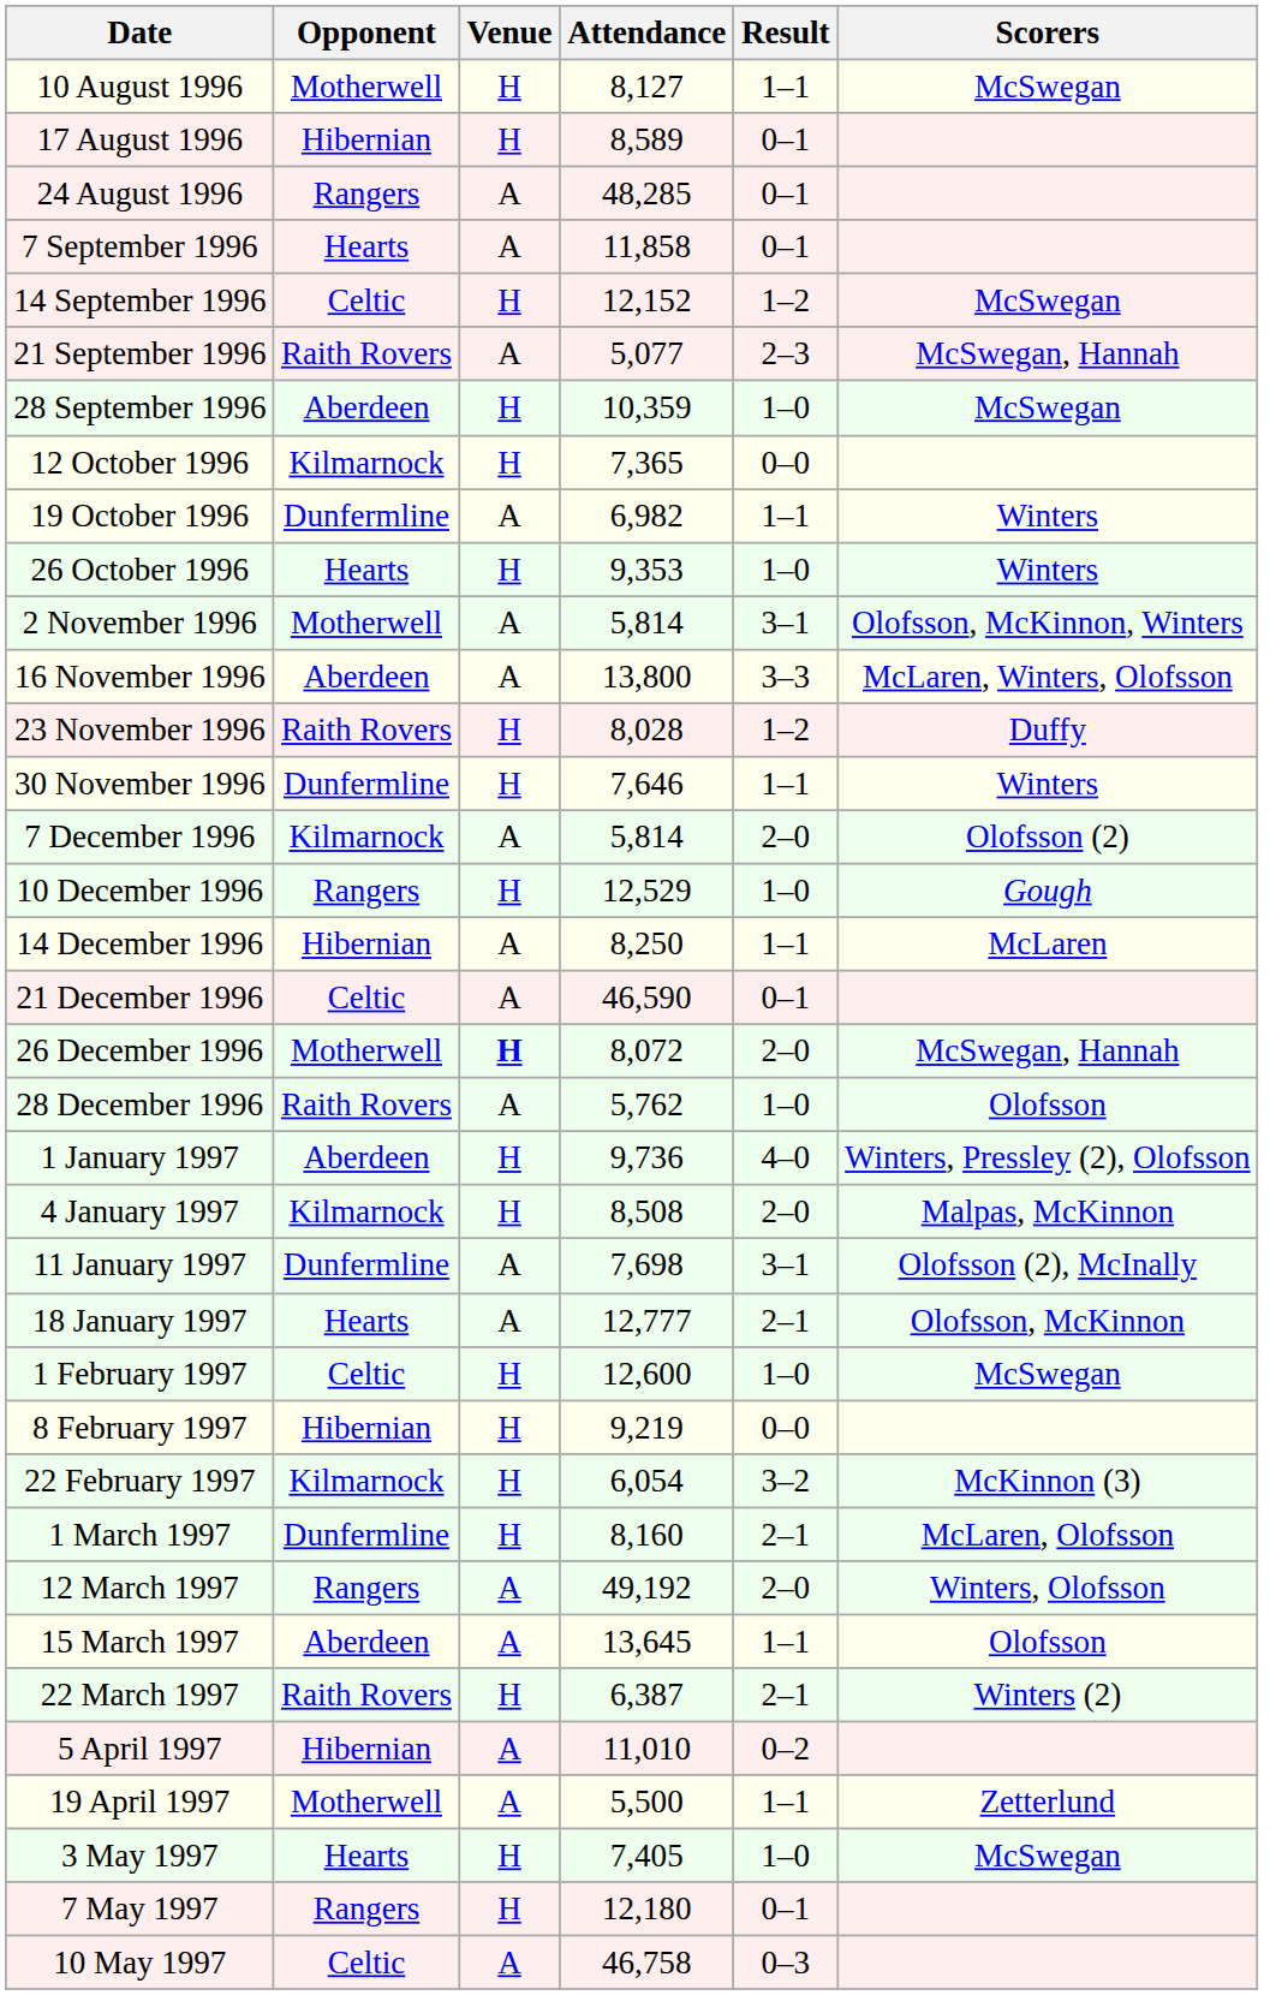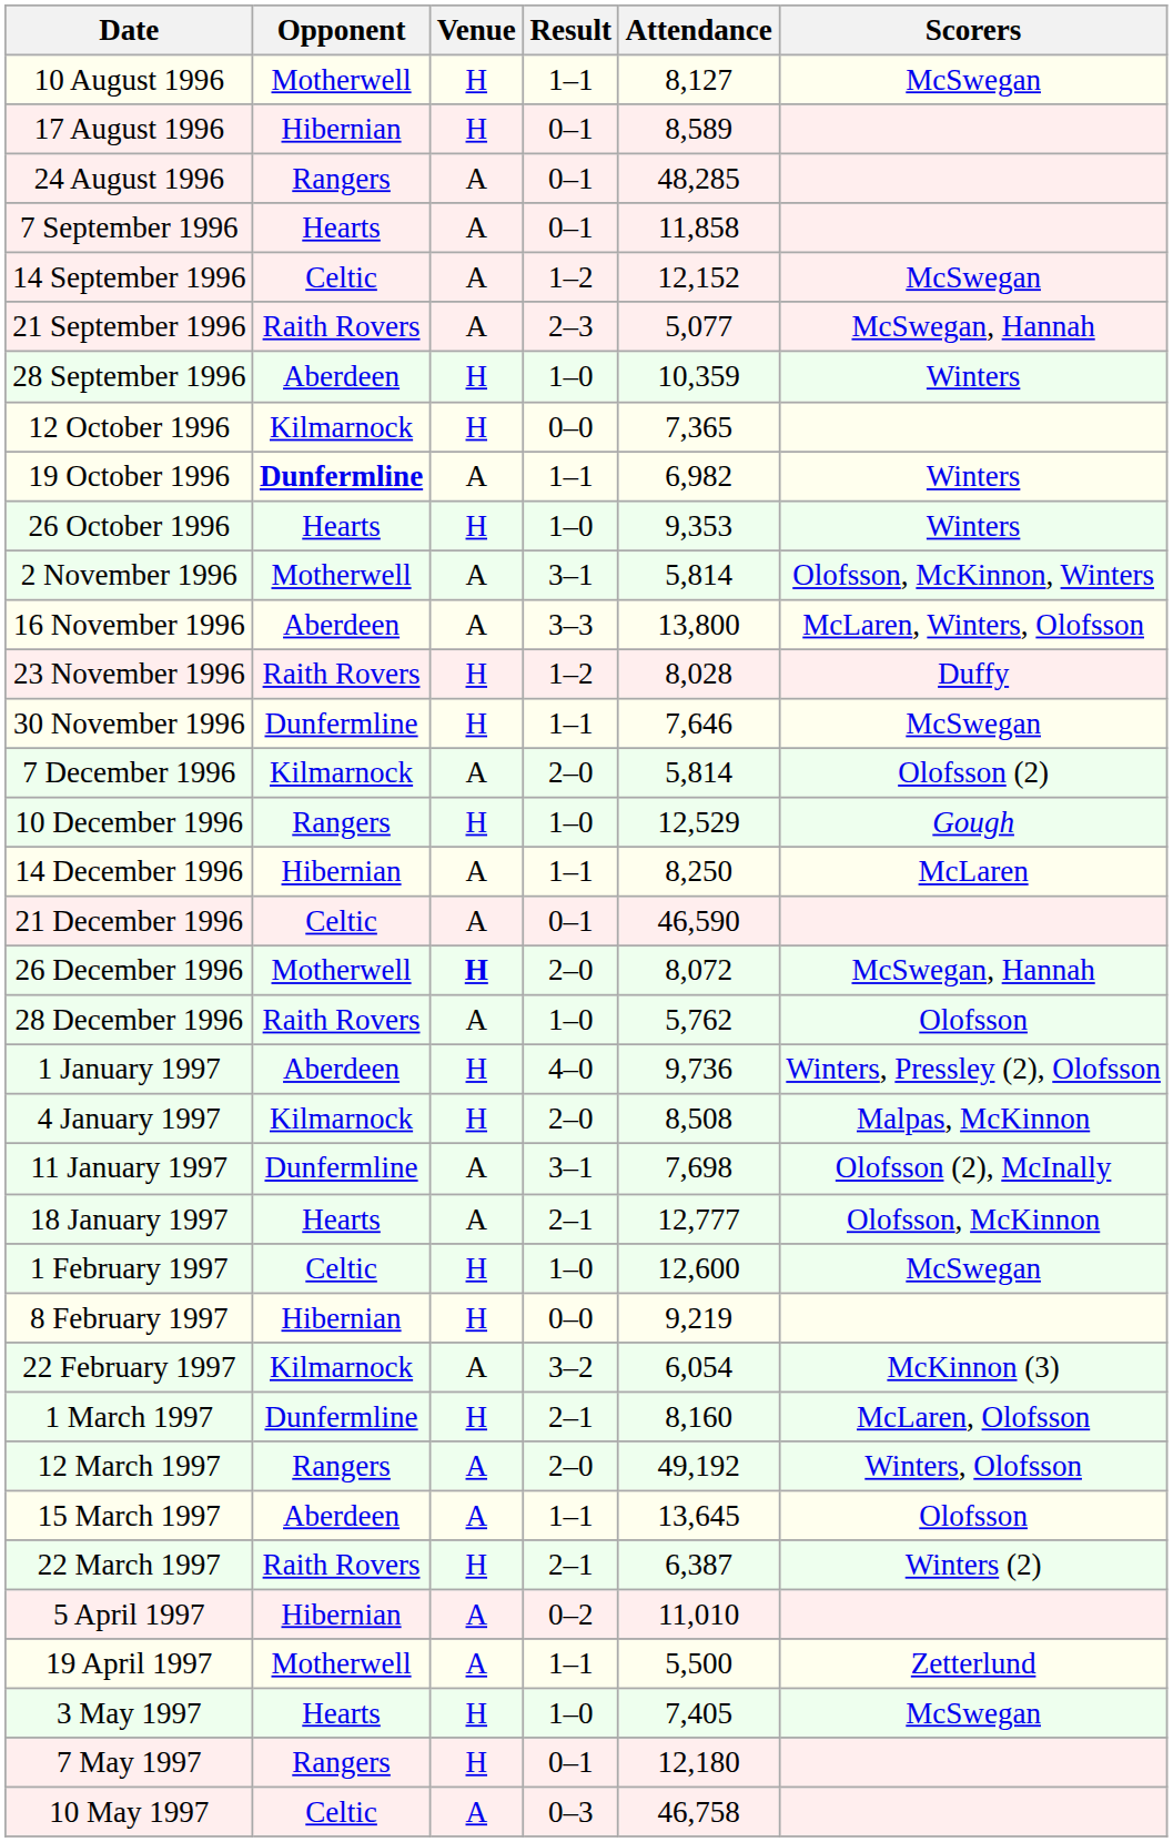 <table class="wikitable sortable" style="font-size:95%; text-align:center">
 <tr>
 <th>Date</th>
 <th>Opponent</th>
 <th>Venue</th>
+<th>Result</th>
 <th>Attendance</th>
-<th>Result</th>
 <th>Scorers</th>
 </tr>
 <tr style="background:#ffe;">
 <td>10 August 1996</td>
 <td><a href='#'>Motherwell</a></td>
 <td><a href='#'>H</a></td>
+<td>1–1</td>
 <td>8,127</td>
-<td>1–1</td>
 <td><a href='#'>McSwegan</a></td>
 </tr>
 <tr style="background:#fee;">
 <td>17 August 1996</td>
 <td><a href='#'>Hibernian</a></td>
 <td><a href='#'>H</a></td>
+<td>0–1</td>
 <td>8,589</td>
-<td>0–1</td>
 <td></td>
 </tr>
 <tr style="background:#fee;">
 <td>24 August 1996</td>
 <td><a href='#'>Rangers</a></td>
 <td>A</td>
+<td>0–1</td>
 <td>48,285</td>
-<td>0–1</td>
 <td></td>
 </tr>
 <tr style="background:#fee;">
 <td>7 September 1996</td>
 <td><a href='#'>Hearts</a></td>
 <td>A</td>
+<td>0–1</td>
 <td>11,858</td>
-<td>0–1</td>
 <td></td>
 </tr>
 <tr style="background:#fee;">
 <td>14 September 1996</td>
 <td><a href='#'>Celtic</a></td>
-<td><a href='#'>H</a></td>
+<td>A</td>
+<td>1–2</td>
 <td>12,152</td>
-<td>1–2</td>
 <td><a href='#'>McSwegan</a></td>
 </tr>
 <tr style="background:#fee;">
 <td>21 September 1996</td>
 <td><a href='#'>Raith Rovers</a></td>
 <td>A</td>
+<td>2–3</td>
 <td>5,077</td>
-<td>2–3</td>
 <td><a href='#'>McSwegan</a>, <a href='#'>Hannah</a></td>
 </tr>
 <tr style="background:#efe;">
 <td>28 September 1996</td>
 <td><a href='#'>Aberdeen</a></td>
 <td><a href='#'>H</a></td>
+<td>1–0</td>
 <td>10,359</td>
-<td>1–0</td>
-<td><a href='#'>McSwegan</a></td>
+<td><a href='#'>Winters</a></td>
 </tr>
 <tr style="background:#ffe;">
 <td>12 October 1996</td>
 <td><a href='#'>Kilmarnock</a></td>
 <td><a href='#'>H</a></td>
+<td>0–0</td>
 <td>7,365</td>
-<td>0–0</td>
 <td></td>
 </tr>
 <tr style="background:#ffe;">
 <td>19 October 1996</td>
-<td><a href='#'>Dunfermline</a></td>
+<td><strong><a href='#'>Dunfermline</a></strong></td>
 <td>A</td>
+<td>1–1</td>
 <td>6,982</td>
-<td>1–1</td>
 <td><a href='#'>Winters</a></td>
 </tr>
 <tr style="background:#efe;">
 <td>26 October 1996</td>
 <td><a href='#'>Hearts</a></td>
 <td><a href='#'>H</a></td>
+<td>1–0</td>
 <td>9,353</td>
-<td>1–0</td>
 <td><a href='#'>Winters</a></td>
 </tr>
 <tr style="background:#efe;">
 <td>2 November 1996</td>
 <td><a href='#'>Motherwell</a></td>
 <td>A</td>
+<td>3–1</td>
 <td>5,814</td>
-<td>3–1</td>
 <td><a href='#'>Olofsson</a>, <a href='#'>McKinnon</a>, <a href='#'>Winters</a></td>
 </tr>
 <tr style="background:#ffe;">
 <td>16 November 1996</td>
 <td><a href='#'>Aberdeen</a></td>
 <td>A</td>
+<td>3–3</td>
 <td>13,800</td>
-<td>3–3</td>
 <td><a href='#'>McLaren</a>, <a href='#'>Winters</a>, <a href='#'>Olofsson</a></td>
 </tr>
 <tr style="background:#fee;">
 <td>23 November 1996</td>
 <td><a href='#'>Raith Rovers</a></td>
 <td><a href='#'>H</a></td>
+<td>1–2</td>
 <td>8,028</td>
-<td>1–2</td>
 <td><a href='#'>Duffy</a></td>
 </tr>
 <tr style="background:#ffe;">
 <td>30 November 1996</td>
 <td><a href='#'>Dunfermline</a></td>
 <td><a href='#'>H</a></td>
+<td>1–1</td>
 <td>7,646</td>
-<td>1–1</td>
-<td><a href='#'>Winters</a></td>
+<td><a href='#'>McSwegan</a></td>
 </tr>
 <tr style="background:#efe;">
 <td>7 December 1996</td>
 <td><a href='#'>Kilmarnock</a></td>
 <td>A</td>
+<td>2–0</td>
 <td>5,814</td>
-<td>2–0</td>
 <td><a href='#'>Olofsson</a> (2)</td>
 </tr>
 <tr style="background:#efe;">
 <td>10 December 1996</td>
 <td><a href='#'>Rangers</a></td>
 <td><a href='#'>H</a></td>
+<td>1–0</td>
 <td>12,529</td>
-<td>1–0</td>
 <td><em><a href='#'>Gough</a></em></td>
 </tr>
 <tr style="background:#ffe;">
 <td>14 December 1996</td>
 <td><a href='#'>Hibernian</a></td>
 <td>A</td>
+<td>1–1</td>
 <td>8,250</td>
-<td>1–1</td>
 <td><a href='#'>McLaren</a></td>
 </tr>
 <tr style="background:#fee;">
 <td>21 December 1996</td>
 <td><a href='#'>Celtic</a></td>
 <td>A</td>
+<td>0–1</td>
 <td>46,590</td>
-<td>0–1</td>
 <td></td>
 </tr>
 <tr style="background:#efe;">
 <td>26 December 1996</td>
 <td><a href='#'>Motherwell</a></td>
 <td><strong><a href='#'>H</a></strong></td>
+<td>2–0</td>
 <td>8,072</td>
-<td>2–0</td>
 <td><a href='#'>McSwegan</a>, <a href='#'>Hannah</a></td>
 </tr>
 <tr style="background:#efe;">
 <td>28 December 1996</td>
 <td><a href='#'>Raith Rovers</a></td>
 <td>A</td>
+<td>1–0</td>
 <td>5,762</td>
-<td>1–0</td>
 <td><a href='#'>Olofsson</a></td>
 </tr>
 <tr style="background:#efe;">
 <td>1 January 1997</td>
 <td><a href='#'>Aberdeen</a></td>
 <td><a href='#'>H</a></td>
+<td>4–0</td>
 <td>9,736</td>
-<td>4–0</td>
 <td><a href='#'>Winters</a>, <a href='#'>Pressley</a> (2), <a href='#'>Olofsson</a></td>
 </tr>
 <tr style="background:#efe;">
 <td>4 January 1997</td>
 <td><a href='#'>Kilmarnock</a></td>
 <td><a href='#'>H</a></td>
+<td>2–0</td>
 <td>8,508</td>
-<td>2–0</td>
 <td><a href='#'>Malpas</a>, <a href='#'>McKinnon</a></td>
 </tr>
 <tr style="background:#efe;">
 <td>11 January 1997</td>
 <td><a href='#'>Dunfermline</a></td>
 <td>A</td>
+<td>3–1</td>
 <td>7,698</td>
-<td>3–1</td>
 <td><a href='#'>Olofsson</a> (2), <a href='#'>McInally</a></td>
 </tr>
 <tr style="background:#efe;">
 <td>18 January 1997</td>
 <td><a href='#'>Hearts</a></td>
 <td>A</td>
+<td>2–1</td>
 <td>12,777</td>
-<td>2–1</td>
 <td><a href='#'>Olofsson</a>, <a href='#'>McKinnon</a></td>
 </tr>
 <tr style="background:#efe;">
 <td>1 February 1997</td>
 <td><a href='#'>Celtic</a></td>
 <td><a href='#'>H</a></td>
+<td>1–0</td>
 <td>12,600</td>
-<td>1–0</td>
 <td><a href='#'>McSwegan</a></td>
 </tr>
 <tr style="background:#ffe;">
 <td>8 February 1997</td>
 <td><a href='#'>Hibernian</a></td>
 <td><a href='#'>H</a></td>
+<td>0–0</td>
 <td>9,219</td>
-<td>0–0</td>
 <td></td>
 </tr>
 <tr style="background:#efe;">
 <td>22 February 1997</td>
 <td><a href='#'>Kilmarnock</a></td>
-<td><a href='#'>H</a></td>
+<td>A</td>
+<td>3–2</td>
 <td>6,054</td>
-<td>3–2</td>
 <td><a href='#'>McKinnon</a> (3)</td>
 </tr>
 <tr style="background:#efe;">
 <td>1 March 1997</td>
 <td><a href='#'>Dunfermline</a></td>
 <td><a href='#'>H</a></td>
+<td>2–1</td>
 <td>8,160</td>
-<td>2–1</td>
 <td><a href='#'>McLaren</a>, <a href='#'>Olofsson</a></td>
 </tr>
 <tr style="background:#efe;">
 <td>12 March 1997</td>
 <td><a href='#'>Rangers</a></td>
 <td><a href='#'>A</a></td>
+<td>2–0</td>
 <td>49,192</td>
-<td>2–0</td>
 <td><a href='#'>Winters</a>, <a href='#'>Olofsson</a></td>
 </tr>
 <tr style="background:#ffe;">
 <td>15 March 1997</td>
 <td><a href='#'>Aberdeen</a></td>
 <td><a href='#'>A</a></td>
+<td>1–1</td>
 <td>13,645</td>
-<td>1–1</td>
 <td><a href='#'>Olofsson</a></td>
 </tr>
 <tr style="background:#efe;">
 <td>22 March 1997</td>
 <td><a href='#'>Raith Rovers</a></td>
 <td><a href='#'>H</a></td>
+<td>2–1</td>
 <td>6,387</td>
-<td>2–1</td>
 <td><a href='#'>Winters</a> (2)</td>
 </tr>
 <tr style="background:#fee;">
 <td>5 April 1997</td>
 <td><a href='#'>Hibernian</a></td>
 <td><a href='#'>A</a></td>
+<td>0–2</td>
 <td>11,010</td>
-<td>0–2</td>
 <td></td>
 </tr>
 <tr style="background:#ffe;">
 <td>19 April 1997</td>
 <td><a href='#'>Motherwell</a></td>
 <td><a href='#'>A</a></td>
+<td>1–1</td>
 <td>5,500</td>
-<td>1–1</td>
 <td><a href='#'>Zetterlund</a></td>
 </tr>
 <tr style="background:#efe;">
 <td>3 May 1997</td>
 <td><a href='#'>Hearts</a></td>
 <td><a href='#'>H</a></td>
+<td>1–0</td>
 <td>7,405</td>
-<td>1–0</td>
 <td><a href='#'>McSwegan</a></td>
 </tr>
 <tr style="background:#fee;">
 <td>7 May 1997</td>
 <td><a href='#'>Rangers</a></td>
 <td><a href='#'>H</a></td>
+<td>0–1</td>
 <td>12,180</td>
-<td>0–1</td>
 <td></td>
 </tr>
 <tr style="background:#fee;">
 <td>10 May 1997</td>
 <td><a href='#'>Celtic</a></td>
 <td><a href='#'>A</a></td>
+<td>0–3</td>
 <td>46,758</td>
-<td>0–3</td>
 <td></td>
 </tr>
 </table>
